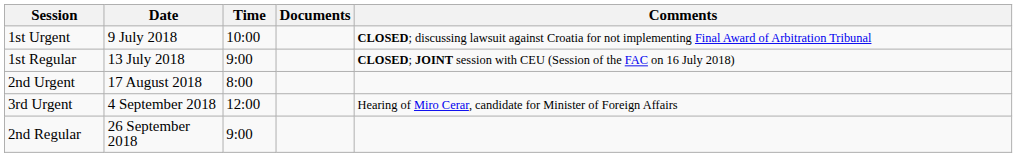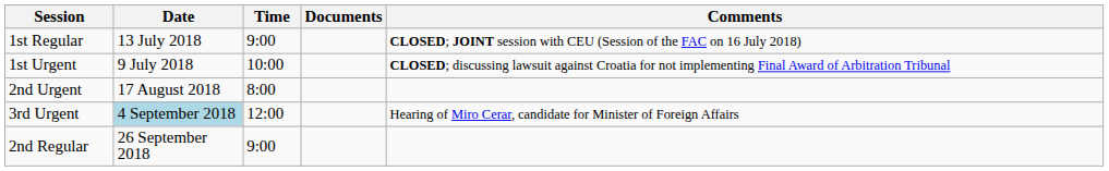 <table class="wikitable mw-collapsible" style="line-height:16px;">
 <tr>
 <th style="width:100px;">Session</th>
 <th style="width:120px;">Date</th>
 <th style="width:50px;">Time</th>
 <th style="width:50px;">Documents</th>
 <th style="width:700px;">Comments</th>
 </tr>
 <tr>
+<td>1st Regular</td>
+<td>13 July 2018</td>
+<td>9:00</td>
+<td></td>
+<td><small><span><strong>CLOSED</strong></span>; <span><strong>JOINT</strong></span> session with CEU (Session of the <a href='#'>FAC</a> on 16 July 2018)</small></td>
+</tr>
+<tr>
 <td>1st Urgent</td>
 <td>9 July 2018</td>
 <td>10:00</td>
 <td></td>
 <td><small><span><strong>CLOSED</strong></span>; discussing lawsuit against Croatia for not implementing <a href='#'>Final Award of Arbitration Tribunal</a></small></td>
-</tr>
-<tr>
-<td>1st Regular</td>
-<td>13 July 2018</td>
-<td>9:00</td>
-<td></td>
-<td><small><span><strong>CLOSED</strong></span>; <span><strong>JOINT</strong></span> session with CEU (Session of the <a href='#'>FAC</a> on 16 July 2018)</small></td>
 </tr>
 <tr>
 <td>2nd Urgent</td>
 <td>17 August 2018</td>
 <td>8:00</td>
 <td></td>
 <td></td>
 </tr>
 <tr>
 <td>3rd Urgent</td>
-<td>4 September 2018</td>
+<td style="background: lightblue;">4 September 2018</td>
 <td>12:00</td>
 <td></td>
 <td><small>Hearing of <a href='#'>Miro Cerar</a>, candidate for Minister of Foreign Affairs</small></td>
 </tr>
 <tr>
 <td>2nd Regular</td>
 <td>26 September 2018</td>
 <td>9:00</td>
 <td></td>
 <td></td>
 </tr>
 </table>
